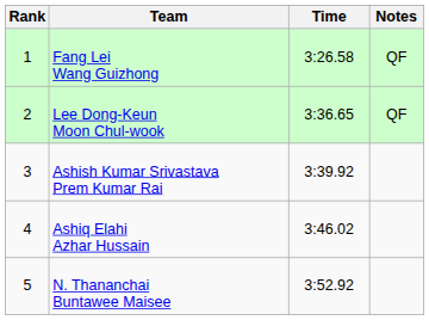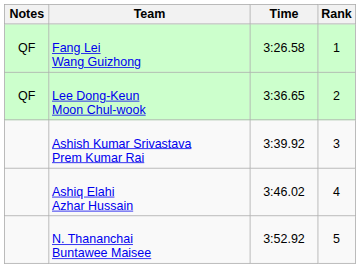 <table class=wikitable style="text-align:center">
 <tr>
-<th width=40>Rank</th>
+<th width=50>Notes</th>
 <th width=250>Team</th>
 <th width=80>Time</th>
-<th width=50>Notes</th>
+<th width=40>Rank</th>
 </tr>
 <tr bgcolor="ccffcc">
-<td>1</td>
+<td>QF</td>
 <td align=left><br><a href='#'>Fang Lei</a><br><a href='#'>Wang Guizhong</a></td>
 <td>3:26.58</td>
-<td>QF</td>
+<td>1</td>
 </tr>
 <tr bgcolor="ccffcc">
-<td>2</td>
+<td>QF</td>
 <td align=left><br><a href='#'>Lee Dong-Keun</a><br><a href='#'>Moon Chul-wook</a></td>
 <td>3:36.65</td>
-<td>QF</td>
+<td>2</td>
 </tr>
 <tr>
-<td>3</td>
+<td></td>
 <td align=left><br><a href='#'>Ashish Kumar Srivastava</a><br><a href='#'>Prem Kumar Rai</a></td>
 <td>3:39.92</td>
-<td></td>
+<td>3</td>
 </tr>
 <tr>
-<td>4</td>
+<td></td>
 <td align=left><br><a href='#'>Ashiq Elahi</a><br><a href='#'>Azhar Hussain</a></td>
 <td>3:46.02</td>
-<td></td>
+<td>4</td>
 </tr>
 <tr>
-<td>5</td>
+<td></td>
 <td align=left><br><a href='#'>N. Thananchai</a><br><a href='#'>Buntawee Maisee</a></td>
 <td>3:52.92</td>
-<td></td>
+<td>5</td>
 </tr>
 </table>
